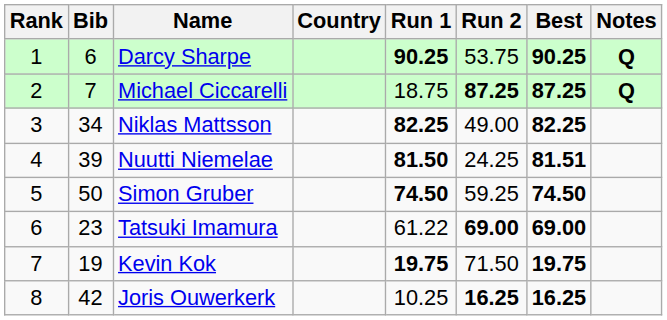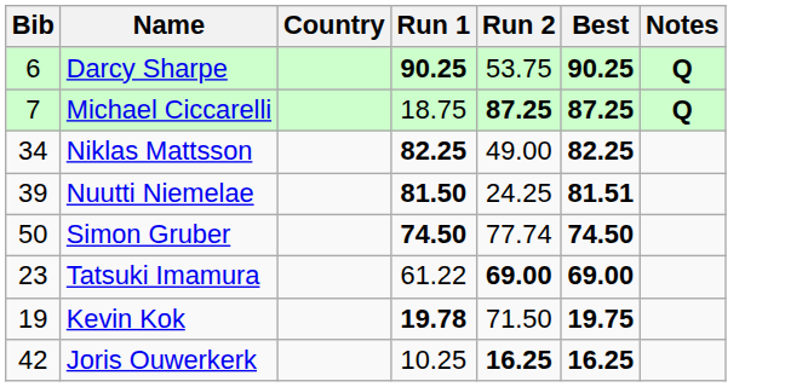 <table class="wikitable sortable" style="text-align:center">
 <tr>
-<th>Rank</th>
 <th>Bib</th>
 <th>Name</th>
 <th>Country</th>
 <th>Run 1</th>
 <th>Run 2</th>
 <th>Best</th>
 <th>Notes</th>
 </tr>
 <tr bgcolor="#ccffcc">
-<td>1</td>
 <td>6</td>
 <td align=left><a href='#'>Darcy Sharpe</a></td>
 <td align=left></td>
 <td><strong>90.25</strong></td>
 <td>53.75</td>
 <td><strong>90.25</strong></td>
 <td><strong>Q</strong></td>
 </tr>
 <tr bgcolor="#ccffcc">
-<td>2</td>
 <td>7</td>
 <td align=left><a href='#'>Michael Ciccarelli</a></td>
 <td align=left></td>
 <td>18.75</td>
 <td><strong>87.25</strong></td>
 <td><strong>87.25</strong></td>
 <td><strong>Q</strong></td>
 </tr>
 <tr>
-<td>3</td>
 <td>34</td>
 <td align=left><a href='#'>Niklas Mattsson</a></td>
 <td align=left></td>
 <td><strong>82.25</strong></td>
 <td>49.00</td>
 <td><strong>82.25</strong></td>
 <td></td>
 </tr>
 <tr>
-<td>4</td>
 <td>39</td>
 <td align=left><a href='#'>Nuutti Niemelae</a></td>
 <td align=left></td>
 <td><strong>81.50</strong></td>
 <td>24.25</td>
 <td><strong>81.51</strong></td>
 <td></td>
 </tr>
 <tr>
-<td>5</td>
 <td>50</td>
 <td align=left><a href='#'>Simon Gruber</a></td>
 <td align=left></td>
 <td><strong>74.50</strong></td>
-<td>59.25</td>
+<td>77.74</td>
 <td><strong>74.50</strong></td>
 <td></td>
 </tr>
 <tr>
-<td>6</td>
 <td>23</td>
 <td align=left><a href='#'>Tatsuki Imamura</a></td>
 <td align=left></td>
 <td>61.22</td>
 <td><strong>69.00</strong></td>
 <td><strong>69.00</strong></td>
 <td></td>
 </tr>
 <tr>
-<td>7</td>
 <td>19</td>
 <td align=left><a href='#'>Kevin Kok</a></td>
 <td align=left></td>
-<td><strong>19.75</strong></td>
+<td><strong>19.78</strong></td>
 <td>71.50</td>
 <td><strong>19.75</strong></td>
 <td></td>
 </tr>
 <tr>
-<td>8</td>
 <td>42</td>
 <td align=left><a href='#'>Joris Ouwerkerk</a></td>
 <td align=left></td>
 <td>10.25</td>
 <td><strong>16.25</strong></td>
 <td><strong>16.25</strong></td>
 <td></td>
 </tr>
 </table>
